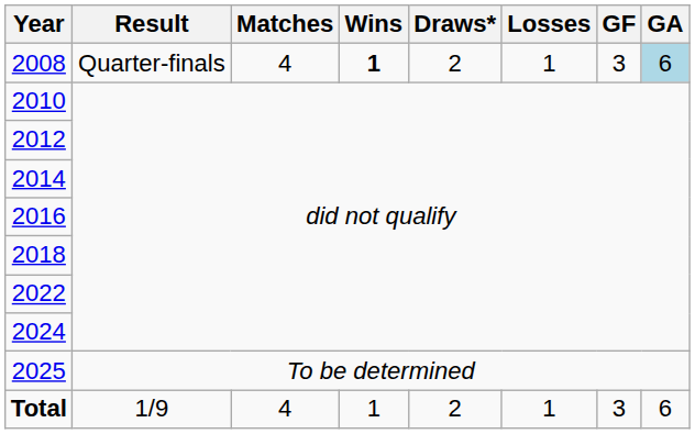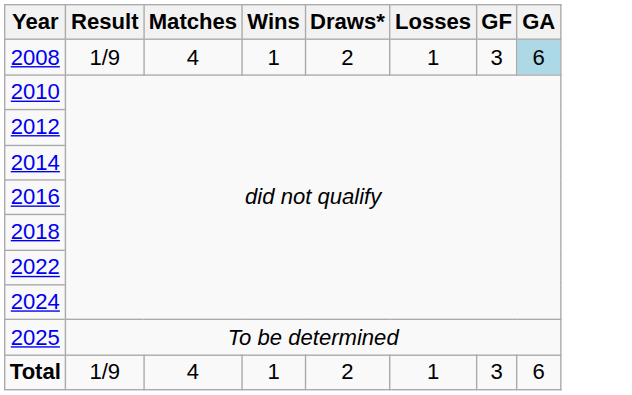 <table class="wikitable" style="text-align: center;">
 <tr>
 <th>Year</th>
 <th>Result</th>
 <th>Matches</th>
 <th>Wins</th>
 <th>Draws*</th>
 <th>Losses</th>
 <th>GF</th>
 <th>GA</th>
 </tr>
 <tr>
 <td> <a href='#'>2008</a></td>
-<td>Quarter-finals</td>
+<td>1/9</td>
 <td>4</td>
-<td><strong>1</strong></td>
+<td>1</td>
 <td>2</td>
 <td>1</td>
 <td>3</td>
 <td style="background: lightblue;">6</td>
 </tr>
 <tr>
 <td> <a href='#'>2010</a></td>
 <td colspan=7 rowspan=7><em>did not qualify</em></td>
 </tr>
 <tr>
 <td> <a href='#'>2012</a></td>
 </tr>
 <tr>
 <td> <a href='#'>2014</a></td>
 </tr>
 <tr>
 <td> <a href='#'>2016</a></td>
 </tr>
 <tr>
 <td> <a href='#'>2018</a></td>
 </tr>
 <tr>
 <td> <a href='#'>2022</a></td>
 </tr>
 <tr>
 <td> <a href='#'>2024</a></td>
 </tr>
 <tr>
 <td> <a href='#'>2025</a></td>
 <td colspan=8><em>To be determined</em></td>
 </tr>
 <tr>
 <td><strong>Total</strong></td>
 <td>1/9</td>
 <td>4</td>
 <td>1</td>
 <td>2</td>
 <td>1</td>
 <td>3</td>
 <td>6</td>
 </tr>
 </table>
